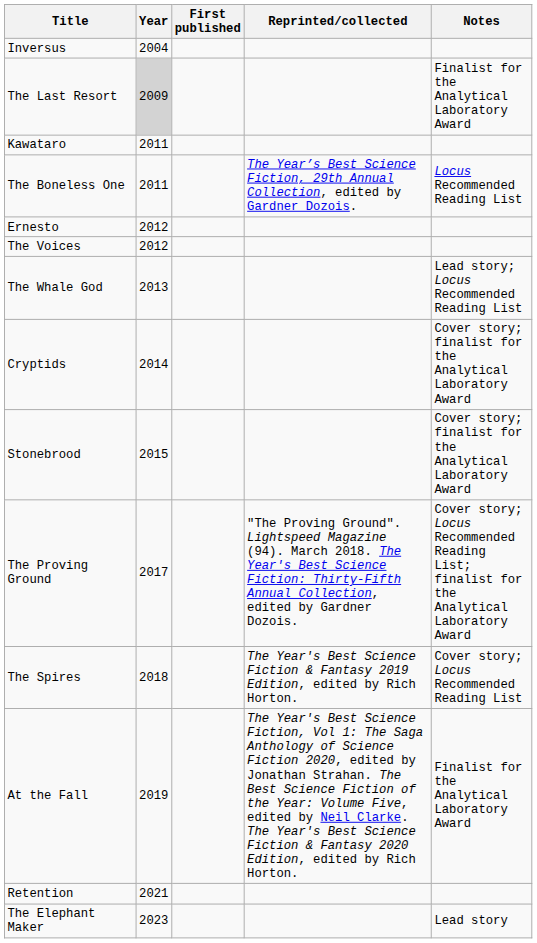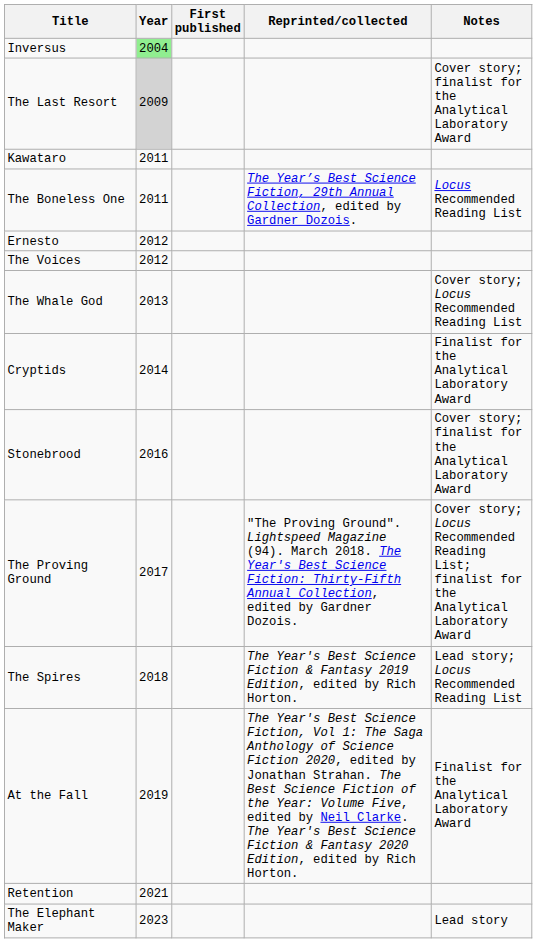 <table class='wikitable sortable' width='90%'>
 <tr>
 <th width=25%>Title</th>
 <th>Year</th>
 <th>First published</th>
 <th>Reprinted/collected</th>
 <th>Notes</th>
 </tr>
 <tr>
 <td>Inversus</td>
-<td>2004</td>
+<td style="background: lightgreen;">2004</td>
 <td></td>
 <td></td>
 </tr>
 <tr>
 <td>The Last Resort</td>
 <td style="background: lightgrey;">2009</td>
 <td></td>
 <td></td>
-<td>Finalist for the Analytical Laboratory Award</td>
+<td>Cover story; finalist for the Analytical Laboratory Award</td>
 </tr>
 <tr>
 <td>Kawataro</td>
 <td>2011</td>
 <td></td>
 <td></td>
 <td></td>
 </tr>
 <tr>
 <td>The Boneless One</td>
 <td>2011</td>
 <td></td>
 <td><em><a href='#'>The Year’s Best Science Fiction, 29th Annual Collection</a></em>, edited by <a href='#'>Gardner Dozois</a>.</td>
 <td><em><a href='#'>Locus</a></em> Recommended Reading List</td>
 </tr>
 <tr>
 <td>Ernesto</td>
 <td>2012</td>
 <td></td>
 <td></td>
 <td></td>
 </tr>
 <tr>
 <td>The Voices</td>
 <td>2012</td>
 <td></td>
 <td></td>
 <td></td>
 </tr>
 <tr>
 <td>The Whale God</td>
 <td>2013</td>
 <td></td>
 <td></td>
-<td>Lead story; <em>Locus</em> Recommended Reading List</td>
+<td>Cover story; <em>Locus</em> Recommended Reading List</td>
 </tr>
 <tr>
 <td>Cryptids</td>
 <td>2014</td>
 <td></td>
 <td></td>
-<td>Cover story; finalist for the Analytical Laboratory Award</td>
+<td>Finalist for the Analytical Laboratory Award</td>
 </tr>
 <tr>
 <td>Stonebrood</td>
-<td>2015</td>
+<td>2016</td>
 <td></td>
 <td></td>
 <td>Cover story; finalist for the Analytical Laboratory Award</td>
 </tr>
 <tr>
 <td>The Proving Ground</td>
 <td>2017</td>
 <td></td>
 <td>"The Proving Ground". <em>Lightspeed Magazine</em> (94). March 2018. <em><a href='#'>The Year's Best Science Fiction: Thirty-Fifth Annual Collection</a></em>, edited by Gardner Dozois.</td>
 <td>Cover story; <em>Locus</em> Recommended Reading List; finalist for the Analytical Laboratory Award</td>
 </tr>
 <tr>
 <td>The Spires</td>
 <td>2018</td>
 <td></td>
 <td><em>The Year's Best Science Fiction & Fantasy 2019 Edition</em>, edited by Rich Horton.</td>
-<td>Cover story; <em>Locus</em> Recommended Reading List</td>
+<td>Lead story; <em>Locus</em> Recommended Reading List</td>
 </tr>
 <tr>
 <td>At the Fall</td>
 <td>2019</td>
 <td></td>
 <td><em>The Year's Best Science Fiction, Vol 1: The Saga Anthology of Science Fiction 2020</em>, edited by Jonathan Strahan. <em>The Best Science Fiction of the Year: Volume Five</em>, edited by <a href='#'>Neil Clarke</a>. <em>The Year's Best Science Fiction & Fantasy 2020 Edition</em>, edited by Rich Horton.</td>
 <td>Finalist for the Analytical Laboratory Award</td>
 </tr>
 <tr>
 <td>Retention</td>
 <td>2021</td>
 <td></td>
 <td></td>
 </tr>
 <tr>
 <td>The Elephant Maker</td>
 <td>2023</td>
 <td></td>
 <td></td>
 <td>Lead story</td>
 </tr>
 </table>
